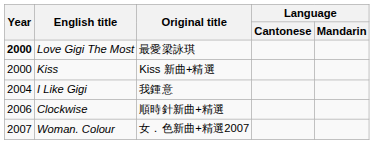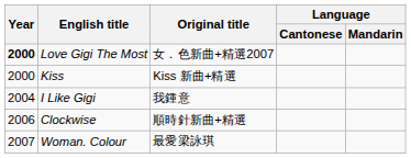 <table class="wikitable sortable">
 <tr>
 <th rowspan="2">Year</th>
 <th rowspan="2">English title</th>
 <th rowspan="2">Original title</th>
 <th colspan="2">Language</th>
 </tr>
 <tr>
 <th>Cantonese</th>
 <th>Mandarin</th>
 </tr>
 <tr>
 <td><strong>2000</strong></td>
 <td><em>Love Gigi The Most</em></td>
-<td>最愛梁詠琪</td>
+<td>女．色新曲+精選2007</td>
 <td></td>
 <td></td>
 </tr>
 <tr>
 <td>2000</td>
 <td><em>Kiss</em></td>
 <td>Kiss 新曲+精選</td>
 <td></td>
 <td></td>
 </tr>
 <tr>
 <td>2004</td>
 <td><em>I Like Gigi</em></td>
 <td>我鍾意</td>
 <td></td>
 <td></td>
 </tr>
 <tr>
 <td>2006</td>
 <td><em>Clockwise</em></td>
 <td>順時針新曲+精選</td>
 <td></td>
 <td></td>
 </tr>
 <tr>
 <td>2007</td>
 <td><em>Woman. Colour</em></td>
-<td>女．色新曲+精選2007</td>
+<td>最愛梁詠琪</td>
 <td></td>
 <td></td>
 </tr>
 </table>
